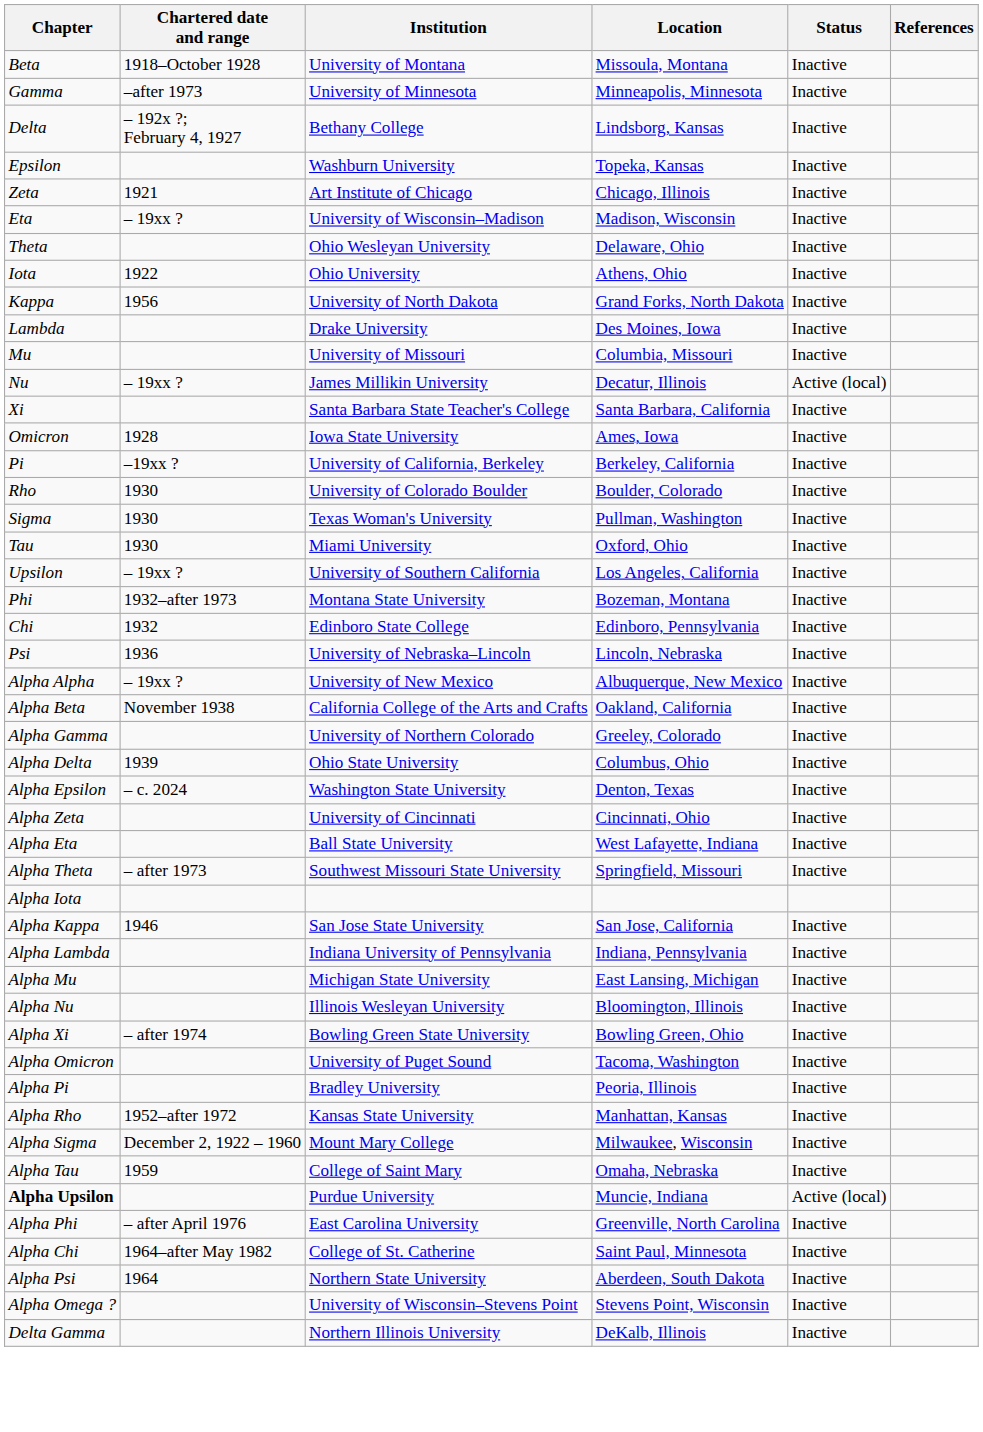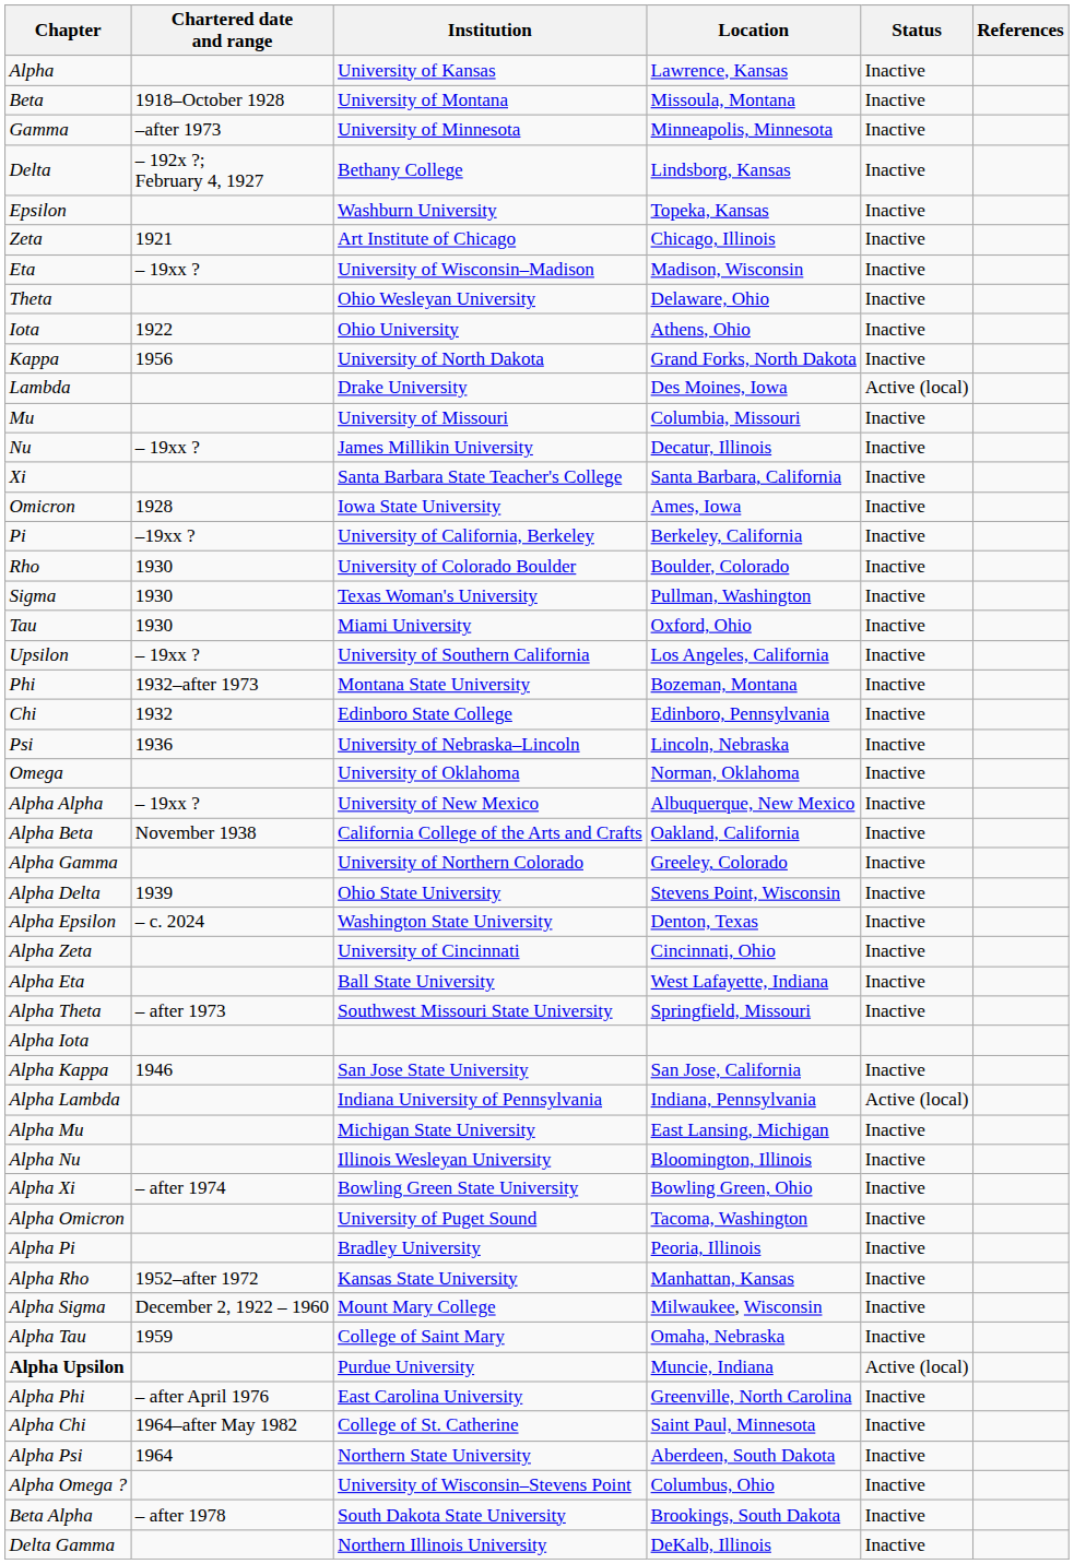 <table class="wikitable sortable">
 <tr>
 <th>Chapter</th>
 <th>Chartered date<br>and range</th>
 <th>Institution</th>
 <th>Location</th>
 <th>Status</th>
 <th>References</th>
+</tr>
+<tr>
+<td><em>Alpha</em></td>
+<td></td>
+<td><a href='#'>University of Kansas</a></td>
+<td><a href='#'>Lawrence, Kansas</a></td>
+<td>Inactive</td>
+<td></td>
 </tr>
 <tr>
 <td><em>Beta</em></td>
 <td>1918–October 1928</td>
 <td><a href='#'>University of Montana</a></td>
 <td><a href='#'>Missoula, Montana</a></td>
 <td>Inactive</td>
 <td></td>
 </tr>
 <tr>
 <td><em>Gamma</em></td>
 <td>–after 1973</td>
 <td><a href='#'>University of Minnesota</a></td>
 <td><a href='#'>Minneapolis, Minnesota</a></td>
 <td>Inactive</td>
 <td></td>
 </tr>
 <tr>
 <td><em>Delta</em></td>
 <td> – 192x ?;<br>February 4, 1927</td>
 <td><a href='#'>Bethany College</a></td>
 <td><a href='#'>Lindsborg, Kansas</a></td>
 <td>Inactive</td>
 <td></td>
 </tr>
 <tr>
 <td><em>Epsilon</em></td>
 <td></td>
 <td><a href='#'>Washburn University</a></td>
 <td><a href='#'>Topeka, Kansas</a></td>
 <td>Inactive</td>
 <td></td>
 </tr>
 <tr>
 <td><em>Zeta</em></td>
 <td>1921</td>
 <td><a href='#'>Art Institute of Chicago</a></td>
 <td><a href='#'>Chicago, Illinois</a></td>
 <td>Inactive</td>
 <td></td>
 </tr>
 <tr>
 <td><em>Eta</em></td>
 <td> – 19xx ?</td>
 <td><a href='#'>University of Wisconsin–Madison</a></td>
 <td><a href='#'>Madison, Wisconsin</a></td>
 <td>Inactive</td>
 <td></td>
 </tr>
 <tr>
 <td><em>Theta</em></td>
 <td></td>
 <td><a href='#'>Ohio Wesleyan University</a></td>
 <td><a href='#'>Delaware, Ohio</a></td>
 <td>Inactive</td>
 <td></td>
 </tr>
 <tr>
 <td><em>Iota</em></td>
 <td>1922</td>
 <td><a href='#'>Ohio University</a></td>
 <td><a href='#'>Athens, Ohio</a></td>
 <td>Inactive</td>
 <td></td>
 </tr>
 <tr>
 <td><em>Kappa</em></td>
 <td>1956</td>
 <td><a href='#'>University of North Dakota</a></td>
 <td><a href='#'>Grand Forks, North Dakota</a></td>
 <td>Inactive</td>
 <td></td>
 </tr>
 <tr>
 <td><em>Lambda</em></td>
 <td></td>
 <td><a href='#'>Drake University</a></td>
 <td><a href='#'>Des Moines, Iowa</a></td>
-<td>Inactive</td>
+<td>Active (local)</td>
 <td></td>
 </tr>
 <tr>
 <td><em>Mu</em></td>
 <td></td>
 <td><a href='#'>University of Missouri</a></td>
 <td><a href='#'>Columbia, Missouri</a></td>
 <td>Inactive</td>
 <td></td>
 </tr>
 <tr>
 <td><em>Nu</em></td>
 <td> – 19xx ?</td>
 <td><a href='#'>James Millikin University</a></td>
 <td><a href='#'>Decatur, Illinois</a></td>
-<td>Active (local)</td>
+<td>Inactive</td>
 <td></td>
 </tr>
 <tr>
 <td><em>Xi</em></td>
 <td></td>
 <td><a href='#'>Santa Barbara State Teacher's College</a></td>
 <td><a href='#'>Santa Barbara, California</a></td>
 <td>Inactive</td>
 <td></td>
 </tr>
 <tr>
 <td><em>Omicron</em></td>
 <td>1928</td>
 <td><a href='#'>Iowa State University</a></td>
 <td><a href='#'>Ames, Iowa</a></td>
 <td>Inactive</td>
 <td></td>
 </tr>
 <tr>
 <td><em>Pi</em></td>
 <td>–19xx ?</td>
 <td><a href='#'>University of California, Berkeley</a></td>
 <td><a href='#'>Berkeley, California</a></td>
 <td>Inactive</td>
 <td></td>
 </tr>
 <tr>
 <td><em>Rho</em></td>
 <td>1930</td>
 <td><a href='#'>University of Colorado Boulder</a></td>
 <td><a href='#'>Boulder, Colorado</a></td>
 <td>Inactive</td>
 <td></td>
 </tr>
 <tr>
 <td><em>Sigma</em></td>
 <td>1930</td>
 <td><a href='#'>Texas Woman's University</a></td>
 <td><a href='#'>Pullman, Washington</a></td>
 <td>Inactive</td>
 <td></td>
 </tr>
 <tr>
 <td><em>Tau</em></td>
 <td>1930</td>
 <td><a href='#'>Miami University</a></td>
 <td><a href='#'>Oxford, Ohio</a></td>
 <td>Inactive</td>
 <td></td>
 </tr>
 <tr>
 <td><em>Upsilon</em></td>
 <td> – 19xx ?</td>
 <td><a href='#'>University of Southern California</a></td>
 <td><a href='#'>Los Angeles, California</a></td>
 <td>Inactive</td>
 <td></td>
 </tr>
 <tr>
 <td><em>Phi</em></td>
 <td>1932–after 1973</td>
 <td><a href='#'>Montana State University</a></td>
 <td><a href='#'>Bozeman, Montana</a></td>
 <td>Inactive</td>
 <td></td>
 </tr>
 <tr>
 <td><em>Chi</em></td>
 <td>1932</td>
 <td><a href='#'>Edinboro State College</a></td>
 <td><a href='#'>Edinboro, Pennsylvania</a></td>
 <td>Inactive</td>
 <td></td>
 </tr>
 <tr>
 <td><em>Psi</em></td>
 <td>1936</td>
 <td><a href='#'>University of Nebraska–Lincoln</a></td>
 <td><a href='#'>Lincoln, Nebraska</a></td>
 <td>Inactive</td>
 <td></td>
 </tr>
 <tr>
+<td><em>Omega</em></td>
+<td></td>
+<td><a href='#'>University of Oklahoma</a></td>
+<td><a href='#'>Norman, Oklahoma</a></td>
+<td>Inactive</td>
+<td></td>
+</tr>
+<tr>
 <td><em>Alpha Alpha</em></td>
 <td> – 19xx ?</td>
 <td><a href='#'>University of New Mexico</a></td>
 <td><a href='#'>Albuquerque, New Mexico</a></td>
 <td>Inactive</td>
 <td></td>
 </tr>
 <tr>
 <td><em>Alpha Beta</em></td>
 <td>November 1938</td>
 <td><a href='#'>California College of the Arts and Crafts</a></td>
 <td><a href='#'>Oakland, California</a></td>
 <td>Inactive</td>
 <td></td>
 </tr>
 <tr>
 <td><em>Alpha Gamma</em></td>
 <td></td>
 <td><a href='#'>University of Northern Colorado</a></td>
 <td><a href='#'>Greeley, Colorado</a></td>
 <td>Inactive</td>
 <td></td>
 </tr>
 <tr>
 <td><em>Alpha Delta</em></td>
 <td>1939</td>
 <td><a href='#'>Ohio State University</a></td>
-<td><a href='#'>Columbus, Ohio</a></td>
+<td><a href='#'>Stevens Point, Wisconsin</a></td>
 <td>Inactive</td>
 <td></td>
 </tr>
 <tr>
 <td><em>Alpha Epsilon</em></td>
 <td> – c. 2024</td>
 <td><a href='#'>Washington State University</a></td>
 <td><a href='#'>Denton, Texas</a></td>
 <td>Inactive</td>
 <td></td>
 </tr>
 <tr>
 <td><em>Alpha Zeta</em></td>
 <td></td>
 <td><a href='#'>University of Cincinnati</a></td>
 <td><a href='#'>Cincinnati, Ohio</a></td>
 <td>Inactive</td>
 <td></td>
 </tr>
 <tr>
 <td><em>Alpha Eta</em></td>
 <td></td>
 <td><a href='#'>Ball State University</a></td>
 <td><a href='#'>West Lafayette, Indiana</a></td>
 <td>Inactive</td>
 <td></td>
 </tr>
 <tr>
 <td><em>Alpha Theta</em></td>
 <td> – after 1973</td>
 <td><a href='#'>Southwest Missouri State University</a></td>
 <td><a href='#'>Springfield, Missouri</a></td>
 <td>Inactive</td>
 <td></td>
 </tr>
 <tr>
 <td><em>Alpha Iota</em></td>
 <td></td>
 <td></td>
 <td></td>
 <td></td>
 <td></td>
 </tr>
 <tr>
 <td><em>Alpha Kappa</em></td>
 <td>1946</td>
 <td><a href='#'>San Jose State University</a></td>
 <td><a href='#'>San Jose, California</a></td>
 <td>Inactive</td>
 <td></td>
 </tr>
 <tr>
 <td><em>Alpha Lambda</em></td>
 <td></td>
 <td><a href='#'>Indiana University of Pennsylvania</a></td>
 <td><a href='#'>Indiana, Pennsylvania</a></td>
-<td>Inactive</td>
+<td>Active (local)</td>
 <td></td>
 </tr>
 <tr>
 <td><em>Alpha Mu</em></td>
 <td></td>
 <td><a href='#'>Michigan State University</a></td>
 <td><a href='#'>East Lansing, Michigan</a></td>
 <td>Inactive</td>
 <td></td>
 </tr>
 <tr>
 <td><em>Alpha Nu</em></td>
 <td></td>
 <td><a href='#'>Illinois Wesleyan University</a></td>
 <td><a href='#'>Bloomington, Illinois</a></td>
 <td>Inactive</td>
 <td></td>
 </tr>
 <tr>
 <td><em>Alpha Xi</em></td>
 <td> – after 1974</td>
 <td><a href='#'>Bowling Green State University</a></td>
 <td><a href='#'>Bowling Green, Ohio</a></td>
 <td>Inactive</td>
 <td></td>
 </tr>
 <tr>
 <td><em>Alpha Omicron</em></td>
 <td></td>
 <td><a href='#'>University of Puget Sound</a></td>
 <td><a href='#'>Tacoma, Washington</a></td>
 <td>Inactive</td>
 <td></td>
 </tr>
 <tr>
 <td><em>Alpha Pi</em></td>
 <td></td>
 <td><a href='#'>Bradley University</a></td>
 <td><a href='#'>Peoria, Illinois</a></td>
 <td>Inactive</td>
 <td></td>
 </tr>
 <tr>
 <td><em>Alpha Rho</em></td>
 <td>1952–after 1972</td>
 <td><a href='#'>Kansas State University</a></td>
 <td><a href='#'>Manhattan, Kansas</a></td>
 <td>Inactive</td>
 <td></td>
 </tr>
 <tr>
 <td><em>Alpha Sigma</em></td>
 <td>December 2, 1922 – 1960</td>
 <td><a href='#'>Mount Mary College</a></td>
 <td><a href='#'>Milwaukee</a>, <a href='#'>Wisconsin</a></td>
 <td>Inactive</td>
 <td></td>
 </tr>
 <tr>
 <td><em>Alpha Tau</em></td>
 <td>1959</td>
 <td><a href='#'>College of Saint Mary</a></td>
 <td><a href='#'>Omaha, Nebraska</a></td>
 <td>Inactive</td>
 <td></td>
 </tr>
 <tr>
 <td><strong>Alpha Upsilon</strong></td>
 <td></td>
 <td><a href='#'>Purdue University</a></td>
 <td><a href='#'>Muncie, Indiana</a></td>
 <td>Active (local)</td>
 <td></td>
 </tr>
 <tr>
 <td><em>Alpha Phi</em></td>
 <td> – after April 1976</td>
 <td><a href='#'>East Carolina University</a></td>
 <td><a href='#'>Greenville, North Carolina</a></td>
 <td>Inactive</td>
 <td></td>
 </tr>
 <tr>
 <td><em>Alpha Chi</em></td>
 <td>1964–after May 1982</td>
 <td><a href='#'>College of St. Catherine</a></td>
 <td><a href='#'>Saint Paul, Minnesota</a></td>
 <td>Inactive</td>
 <td></td>
 </tr>
 <tr>
 <td><em>Alpha Psi</em></td>
 <td>1964</td>
 <td><a href='#'>Northern State University</a></td>
 <td><a href='#'>Aberdeen, South Dakota</a></td>
 <td>Inactive</td>
 <td></td>
 </tr>
 <tr>
 <td><em>Alpha Omega ?</em></td>
 <td></td>
 <td><a href='#'>University of Wisconsin–Stevens Point</a></td>
-<td><a href='#'>Stevens Point, Wisconsin</a></td>
+<td><a href='#'>Columbus, Ohio</a></td>
+<td>Inactive</td>
+<td></td>
+</tr>
+<tr>
+<td><em>Beta Alpha</em></td>
+<td> – after 1978</td>
+<td><a href='#'>South Dakota State University</a></td>
+<td><a href='#'>Brookings, South Dakota</a></td>
 <td>Inactive</td>
 <td></td>
 </tr>
 <tr>
 <td><em>Delta Gamma</em></td>
 <td></td>
 <td><a href='#'>Northern Illinois University</a></td>
 <td><a href='#'>DeKalb, Illinois</a></td>
 <td>Inactive</td>
 <td></td>
 </tr>
 </table>
